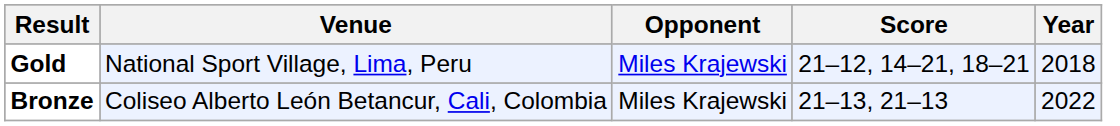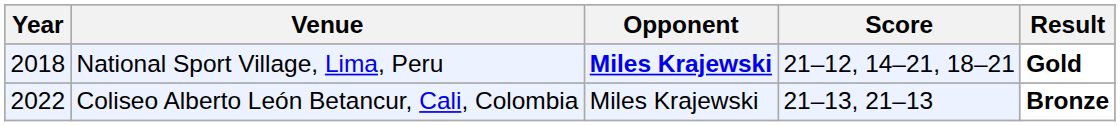 <table class="sortable wikitable" style="font-size: 90%;">
 <tr>
-<th>Result</th>
+<th>Year</th>
 <th>Venue</th>
 <th>Opponent</th>
 <th>Score</th>
-<th>Year</th>
+<th>Result</th>
 </tr>
 <tr style="background:#ECF2FF">
+<td align="center">2018</td>
+<td align="left">National Sport Village, <a href='#'>Lima</a>, Peru</td>
+<td align="left"><strong> <a href='#'>Miles Krajewski</a></strong></td>
+<td align="left">21–12, 14–21, 18–21</td>
 <td style="text-align:left; background:white"> <strong>Gold</strong></td>
-<td align="left">National Sport Village, <a href='#'>Lima</a>, Peru</td>
-<td align="left"> <a href='#'>Miles Krajewski</a></td>
-<td align="left">21–12, 14–21, 18–21</td>
-<td align="center">2018</td>
 </tr>
 <tr style="background:#ECF2FF">
-<td style="text-align:left; background:white"> <strong>Bronze</strong></td>
+<td align="center">2022</td>
 <td align="left">Coliseo Alberto León Betancur, <a href='#'>Cali</a>, Colombia</td>
 <td align="left"> Miles Krajewski</td>
 <td align="left">21–13, 21–13</td>
-<td align="center">2022</td>
+<td style="text-align:left; background:white"> <strong>Bronze</strong></td>
 </tr>
 </table>
